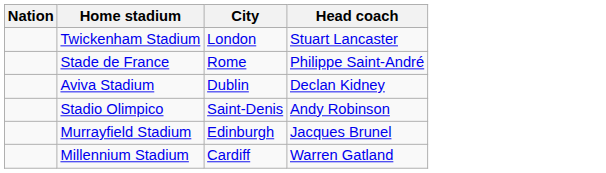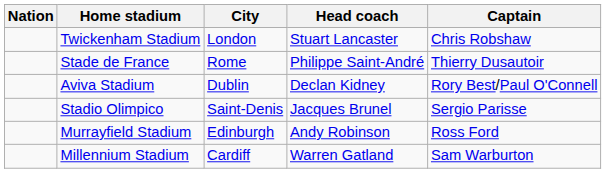 <table class="wikitable">
 <tr>
 <th>Nation</th>
 <th>Home stadium</th>
 <th>City</th>
 <th>Head coach</th>
+<th>Captain</th>
 </tr>
 <tr>
 <td></td>
 <td><a href='#'>Twickenham Stadium</a></td>
 <td><a href='#'>London</a></td>
 <td> <a href='#'>Stuart Lancaster</a></td>
+<td><a href='#'>Chris Robshaw</a></td>
 </tr>
 <tr>
 <td></td>
 <td><a href='#'>Stade de France</a></td>
 <td><a href='#'>Rome</a></td>
 <td> <a href='#'>Philippe Saint-André</a></td>
+<td><a href='#'>Thierry Dusautoir</a></td>
 </tr>
 <tr>
 <td></td>
 <td><a href='#'>Aviva Stadium</a></td>
 <td><a href='#'>Dublin</a></td>
 <td> <a href='#'>Declan Kidney</a></td>
+<td><a href='#'>Rory Best</a>/<a href='#'>Paul O'Connell</a></td>
 </tr>
 <tr>
 <td></td>
 <td><a href='#'>Stadio Olimpico</a></td>
 <td><a href='#'>Saint-Denis</a></td>
-<td> <a href='#'>Andy Robinson</a></td>
+<td> <a href='#'>Jacques Brunel</a></td>
+<td><a href='#'>Sergio Parisse</a></td>
 </tr>
 <tr>
 <td></td>
 <td><a href='#'>Murrayfield Stadium</a></td>
 <td><a href='#'>Edinburgh</a></td>
-<td> <a href='#'>Jacques Brunel</a></td>
+<td> <a href='#'>Andy Robinson</a></td>
+<td><a href='#'>Ross Ford</a></td>
 </tr>
 <tr>
 <td></td>
 <td><a href='#'>Millennium Stadium</a></td>
 <td><a href='#'>Cardiff</a></td>
 <td> <a href='#'>Warren Gatland</a></td>
+<td><a href='#'>Sam Warburton</a></td>
 </tr>
 </table>
